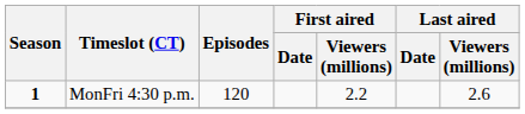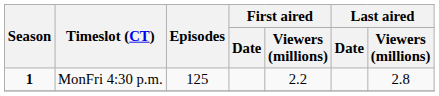 <table class="wikitable" style="text-align: center">
 <tr>
 <th scope="col" rowspan="2">Season</th>
 <th scope="col" rowspan="2">Timeslot (<a href='#'>CT</a>)</th>
 <th scope="col" rowspan="2">Episodes</th>
 <th scope="col" colspan="2">First aired</th>
 <th scope="col" colspan="2">Last aired</th>
 </tr>
 <tr>
 <th scope="col">Date</th>
 <th scope="col">Viewers<br>(millions)</th>
 <th scope="col">Date</th>
 <th scope="col">Viewers<br>(millions)</th>
 </tr>
 <tr>
 <td rowspan="1"><strong>1</strong></td>
 <td rowspan="1">MonFri 4:30 p.m.</td>
-<td>120</td>
+<td>125</td>
 <td></td>
 <td>2.2</td>
 <td></td>
-<td>2.6</td>
+<td>2.8</td>
 </tr>
 <tr>
 </tr>
 </table>
